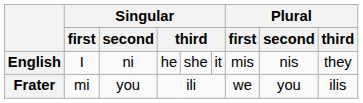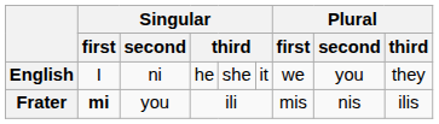 <table class="wikitable">
 <tr>
 <th rowspan="2"></th>
 <th colspan="5" align="center">Singular</th>
 <th colspan="3" align="center">Plural</th>
 </tr>
 <tr>
 <th>first</th>
 <th>second</th>
 <th colspan="3">third</th>
 <th>first</th>
 <th>second</th>
 <th>third</th>
 </tr>
 <tr>
 <th>English</th>
 <td align="center">I</td>
 <td align="center">ni</td>
 <td align="center">he</td>
 <td align="center">she</td>
 <td align="center">it</td>
-<td align="center">mis</td>
-<td align="center">nis</td>
+<td align="center">we</td>
+<td align="center">you</td>
 <td align="center">they</td>
 </tr>
 <tr>
 <th>Frater</th>
-<td align="center">mi</td>
+<td align="center"><strong>mi</strong></td>
 <td align="center">you</td>
 <td align="center" colspan="3">ili</td>
-<td align="center">we</td>
-<td align="center">you</td>
+<td align="center">mis</td>
+<td align="center">nis</td>
 <td align="center">ilis</td>
 </tr>
 </table>
